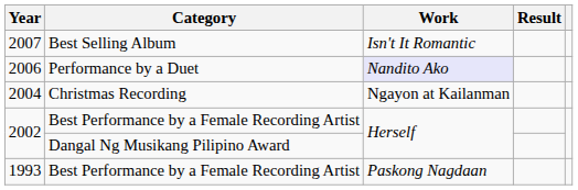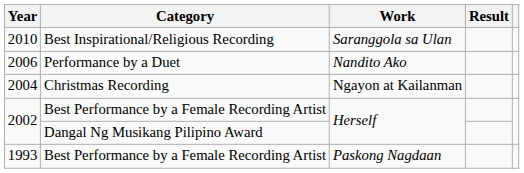 <table class="wikitable sortable">
 <tr>
 <th>Year</th>
 <th>Category</th>
 <th>Work</th>
 <th>Result</th>
 <th></th>
 </tr>
 <tr>
-<td>2007</td>
-<td>Best Selling Album</td>
-<td><em>Isn't It Romantic</em></td>
+<td>2010</td>
+<td>Best Inspirational/Religious Recording</td>
+<td><em>Saranggola sa Ulan</em></td>
 <td></td>
 <td></td>
 </tr>
 <tr>
 <td>2006</td>
 <td>Performance by a Duet</td>
-<td style="background: lavender;"><em>Nandito Ako</em></td>
+<td><em>Nandito Ako</em></td>
 <td></td>
 <td></td>
 </tr>
 <tr>
 <td>2004</td>
 <td>Christmas Recording</td>
 <td>Ngayon at Kailanman</td>
 <td></td>
 <td></td>
 </tr>
 <tr>
 <td rowspan="2">2002</td>
 <td>Best Performance by a Female Recording Artist</td>
 <td rowspan="2"><em>Herself</em></td>
 <td></td>
 <td rowspan="2"></td>
 </tr>
 <tr>
 <td>Dangal Ng Musikang Pilipino Award</td>
 <td></td>
 </tr>
 <tr>
 <td>1993</td>
 <td>Best Performance by a Female Recording Artist</td>
 <td><em>Paskong Nagdaan</em></td>
 <td></td>
 <td></td>
 </tr>
 </table>
